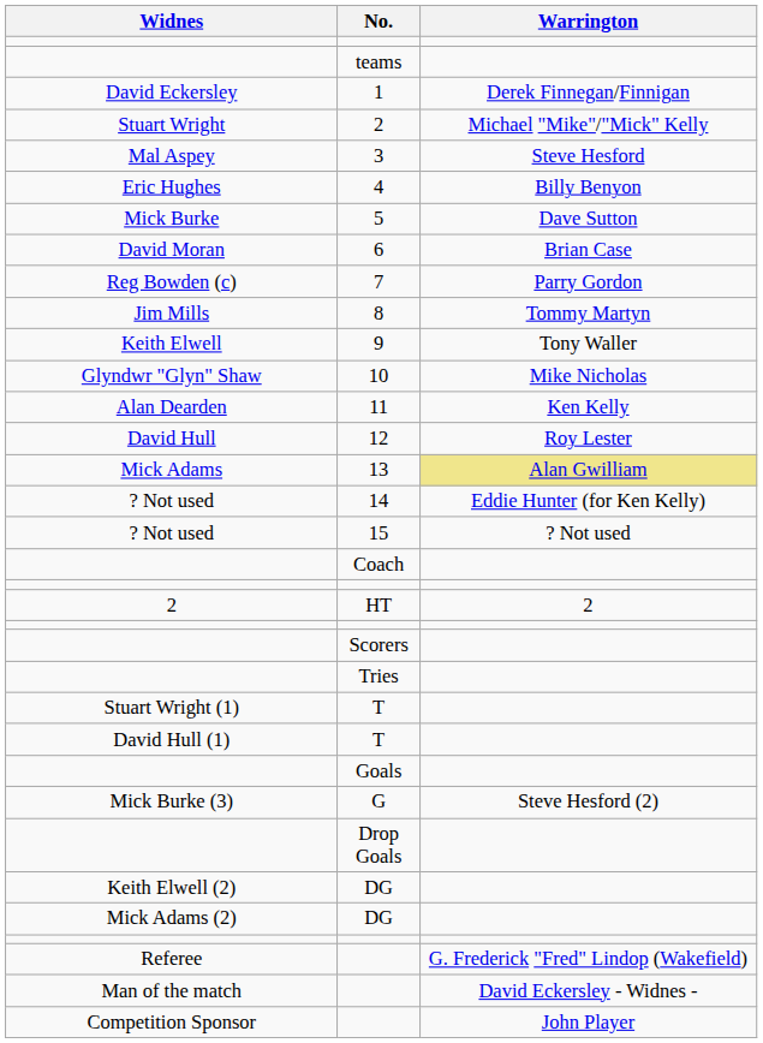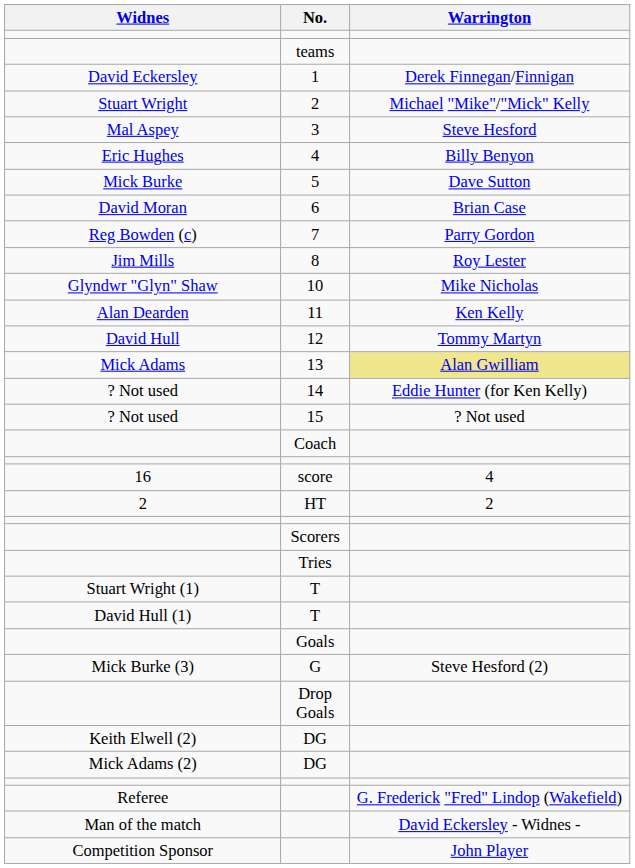 <table class="wikitable" style="text-align:center;">
 <tr>
 <th width=280 abbr=winner><a href='#'>Widnes</a></th>
 <th width=60 abbr="Number">No.</th>
 <th width=280 abbr=runner-up><a href='#'>Warrington</a></th>
 </tr>
 <tr>
 <td></td>
 <td></td>
 <td></td>
 </tr>
 <tr>
 <td></td>
 <td>teams</td>
 <td></td>
 </tr>
 <tr>
 <td><a href='#'>David Eckersley</a></td>
 <td>1</td>
 <td><a href='#'>Derek Finnegan</a>/<a href='#'>Finnigan</a></td>
 </tr>
 <tr>
 <td><a href='#'>Stuart Wright</a></td>
 <td>2</td>
 <td><a href='#'>Michael</a> <a href='#'>"Mike"</a>/<a href='#'>"Mick" Kelly</a></td>
 </tr>
 <tr>
 <td><a href='#'>Mal Aspey</a></td>
 <td>3</td>
 <td><a href='#'>Steve Hesford</a></td>
 </tr>
 <tr>
 <td><a href='#'>Eric Hughes</a></td>
 <td>4</td>
 <td><a href='#'>Billy Benyon</a></td>
 </tr>
 <tr>
 <td><a href='#'>Mick Burke</a></td>
 <td>5</td>
 <td><a href='#'>Dave Sutton</a></td>
 </tr>
 <tr>
 <td><a href='#'>David Moran</a></td>
 <td>6</td>
 <td><a href='#'>Brian Case</a></td>
 </tr>
 <tr>
 <td><a href='#'>Reg Bowden</a> (<a href='#'>c</a>)</td>
 <td>7</td>
 <td><a href='#'>Parry Gordon</a></td>
 </tr>
 <tr>
 <td><a href='#'>Jim Mills</a></td>
 <td>8</td>
-<td><a href='#'>Tommy Martyn</a></td>
-</tr>
-<tr>
-<td><a href='#'>Keith Elwell</a></td>
-<td>9</td>
-<td>Tony Waller</td>
+<td><a href='#'>Roy Lester</a></td>
 </tr>
 <tr>
 <td><a href='#'>Glyndwr "Glyn" Shaw</a></td>
 <td>10</td>
 <td><a href='#'>Mike Nicholas</a></td>
 </tr>
 <tr>
 <td><a href='#'>Alan Dearden</a></td>
 <td>11</td>
 <td><a href='#'>Ken Kelly</a></td>
 </tr>
 <tr>
 <td><a href='#'>David Hull</a></td>
 <td>12</td>
-<td><a href='#'>Roy Lester</a></td>
+<td><a href='#'>Tommy Martyn</a></td>
 </tr>
 <tr>
 <td><a href='#'>Mick Adams</a></td>
 <td>13</td>
 <td style="background: khaki;"><a href='#'>Alan Gwilliam</a></td>
 </tr>
 <tr>
 <td>? Not used</td>
 <td>14</td>
 <td><a href='#'>Eddie Hunter</a> (for Ken Kelly)</td>
 </tr>
 <tr>
 <td>? Not used</td>
 <td>15</td>
 <td>? Not used</td>
 </tr>
 <tr>
 <td></td>
 <td>Coach</td>
 <td></td>
 </tr>
 <tr>
 <td></td>
 <td></td>
 <td></td>
+</tr>
+<tr>
+<td>16</td>
+<td>score</td>
+<td>4</td>
 </tr>
 <tr>
 <td>2</td>
 <td>HT</td>
 <td>2</td>
 </tr>
 <tr>
 <td></td>
 <td></td>
 <td></td>
 </tr>
 <tr>
 <td></td>
 <td>Scorers</td>
 <td></td>
 </tr>
 <tr>
 <td></td>
 <td>Tries</td>
 <td></td>
 </tr>
 <tr>
 <td>Stuart Wright (1)</td>
 <td>T</td>
 <td></td>
 </tr>
 <tr>
 <td>David Hull (1)</td>
 <td>T</td>
 <td></td>
 </tr>
 <tr>
 <td></td>
 <td>Goals</td>
 <td></td>
 </tr>
 <tr>
 <td>Mick Burke (3)</td>
 <td>G</td>
 <td>Steve Hesford (2)</td>
 </tr>
 <tr>
 <td></td>
 <td>Drop Goals</td>
 <td></td>
 </tr>
 <tr>
 <td>Keith Elwell (2)</td>
 <td>DG</td>
 <td></td>
 </tr>
 <tr>
 <td>Mick Adams (2)</td>
 <td>DG</td>
 <td></td>
 </tr>
 <tr>
 <td></td>
 <td></td>
 <td></td>
 </tr>
 <tr>
 <td>Referee</td>
 <td></td>
 <td><a href='#'>G. Frederick</a> <a href='#'>"Fred" Lindop</a> (<a href='#'>Wakefield</a>)</td>
 </tr>
 <tr>
 <td>Man of the match</td>
 <td></td>
 <td><a href='#'>David Eckersley</a> - Widnes - </td>
 </tr>
 <tr>
 <td>Competition Sponsor</td>
 <td></td>
 <td><a href='#'>John Player</a></td>
 </tr>
 </table>
